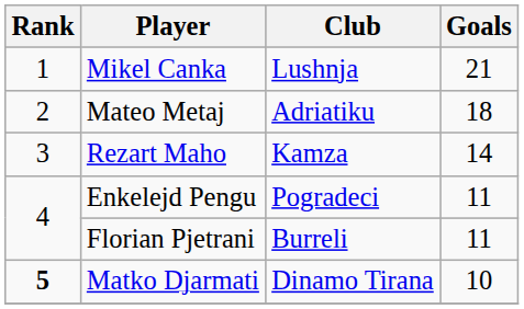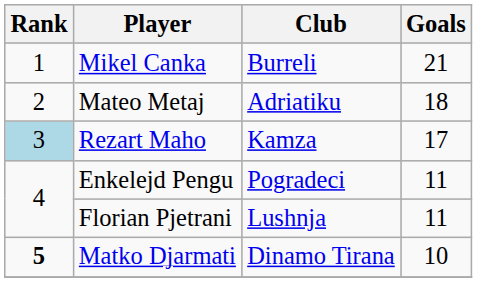 <table class="wikitable" style="text-align:center">
 <tr>
 <th>Rank</th>
 <th>Player</th>
 <th>Club</th>
 <th>Goals</th>
 </tr>
 <tr>
 <td rowspan="1">1</td>
 <td align="left"> <a href='#'>Mikel Canka</a></td>
-<td align="left"><a href='#'>Lushnja</a></td>
+<td align="left"><a href='#'>Burreli</a></td>
 <td>21</td>
 </tr>
 <tr>
 <td rowspan="1">2</td>
 <td align="left"> Mateo Metaj</td>
 <td align="left"><a href='#'>Adriatiku</a></td>
 <td>18</td>
 </tr>
 <tr>
-<td rowspan="1">3</td>
+<td rowspan="1" style="background: lightblue;">3</td>
 <td align="left"> <a href='#'>Rezart Maho</a></td>
 <td align="left"><a href='#'>Kamza</a></td>
-<td>14</td>
+<td>17</td>
 </tr>
 <tr>
 <td rowspan="2">4</td>
 <td align="left"> Enkelejd Pengu</td>
 <td align="left"><a href='#'>Pogradeci</a></td>
 <td>11</td>
 </tr>
 <tr>
 <td align="left"> Florian Pjetrani</td>
-<td align="left"><a href='#'>Burreli</a></td>
+<td align="left"><a href='#'>Lushnja</a></td>
 <td>11</td>
 </tr>
 <tr>
 <td rowspan="1"><strong>5</strong></td>
 <td align="left"> <a href='#'>Matko Djarmati</a></td>
 <td align="left"><a href='#'>Dinamo Tirana</a></td>
 <td>10</td>
 </tr>
 <tr>
 </tr>
 </table>
